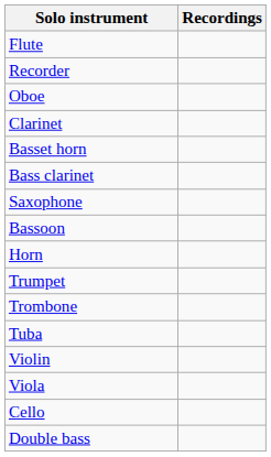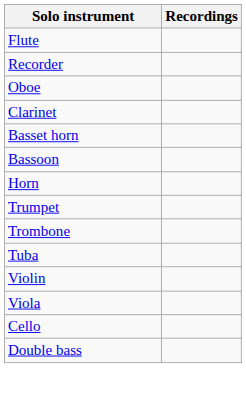 <table class="wikitable">
 <tr>
 <th style=min-width:10em>Solo instrument</th>
 <th>Recordings</th>
 </tr>
 <tr>
 <td><a href='#'>Flute</a></td>
 <td></td>
 </tr>
 <tr>
 <td><a href='#'>Recorder</a></td>
 <td></td>
 </tr>
 <tr>
 <td><a href='#'>Oboe</a></td>
 <td></td>
 </tr>
 <tr>
 <td><a href='#'>Clarinet</a></td>
 <td></td>
 </tr>
 <tr>
 <td><a href='#'>Basset horn</a></td>
-<td></td>
-</tr>
-<tr>
-<td><a href='#'>Bass clarinet</a></td>
-<td></td>
-</tr>
-<tr>
-<td><a href='#'>Saxophone</a></td>
 <td></td>
 </tr>
 <tr>
 <td><a href='#'>Bassoon</a></td>
 <td></td>
 </tr>
 <tr>
 <td><a href='#'>Horn</a></td>
 <td></td>
 </tr>
 <tr>
 <td><a href='#'>Trumpet</a></td>
 <td></td>
 </tr>
 <tr>
 <td><a href='#'>Trombone</a></td>
 <td></td>
 </tr>
 <tr>
 <td><a href='#'>Tuba</a></td>
 <td></td>
 </tr>
 <tr>
 <td><a href='#'>Violin</a></td>
 <td></td>
 </tr>
 <tr>
 <td><a href='#'>Viola</a></td>
 <td></td>
 </tr>
 <tr>
 <td><a href='#'>Cello</a></td>
 <td></td>
 </tr>
 <tr>
 <td><a href='#'>Double bass</a></td>
 <td></td>
 </tr>
 </table>
